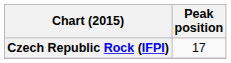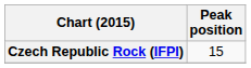 <table class="wikitable sortable plainrowheaders" style="text-align:center">
 <tr>
 <th>Chart (2015)</th>
 <th>Peak<br>position</th>
 </tr>
 <tr>
 <th scope="row">Czech Republic <a href='#'>Rock</a> (<a href='#'>IFPI</a>)</th>
-<td style="text-align:center">17</td>
+<td style="text-align:center">15</td>
 </tr>
 <tr>
 </tr>
 <tr>
 </tr>
 <tr>
 </tr>
 </table>
